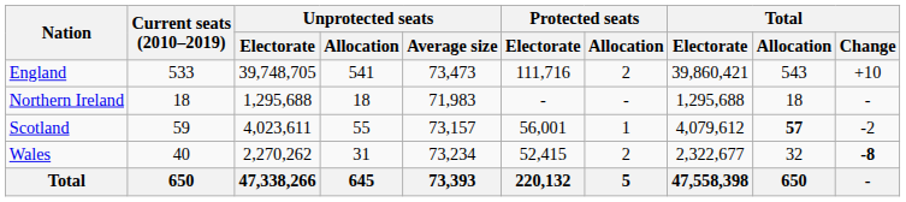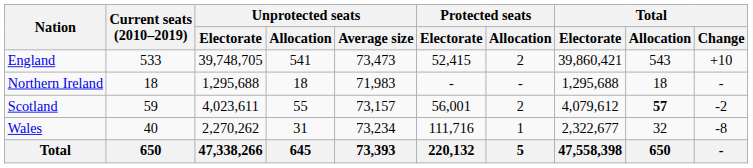 <table class="wikitable sortable">
 <tr>
 <th rowspan="2">Nation</th>
 <th rowspan="2">Current seats<br>(2010–2019)</th>
 <th colspan="3">Unprotected seats</th>
 <th colspan="2">Protected seats</th>
 <th colspan="3">Total</th>
 </tr>
 <tr>
 <th>Electorate</th>
 <th>Allocation</th>
 <th>Average size</th>
 <th>Electorate</th>
 <th>Allocation</th>
 <th>Electorate</th>
 <th>Allocation</th>
 <th>Change</th>
 </tr>
 <tr>
 <td><a href='#'>England</a></td>
 <td align = "center">533</td>
 <td align = "center">39,748,705</td>
 <td align = "center">541</td>
 <td align = "center">73,473</td>
-<td align = "center">111,716</td>
+<td align = "center">52,415</td>
 <td align = "center">2</td>
 <td align = "center">39,860,421</td>
 <td align = "center">543</td>
 <td align = "center">+10</td>
 </tr>
 <tr>
 <td><a href='#'>Northern Ireland</a></td>
 <td align = "center">18</td>
 <td align = "center">1,295,688</td>
 <td align = "center">18</td>
 <td align = "center">71,983</td>
 <td align = "center">-</td>
 <td align = "center">-</td>
 <td align = "center">1,295,688</td>
 <td align = "center">18</td>
 <td align = "center">-</td>
 </tr>
 <tr>
 <td><a href='#'>Scotland</a></td>
 <td align = "center">59</td>
 <td align = "center">4,023,611</td>
 <td align = "center">55</td>
 <td align = "center">73,157</td>
 <td align = "center">56,001</td>
-<td align = "center">1</td>
+<td align = "center">2</td>
 <td align = "center">4,079,612</td>
 <td align = "center"><strong>57</strong></td>
 <td align = "center">-2</td>
 </tr>
 <tr>
 <td><a href='#'>Wales</a></td>
 <td align = "center">40</td>
 <td align = "center">2,270,262</td>
 <td align = "center">31</td>
 <td align = "center">73,234</td>
-<td align = "center">52,415</td>
-<td align = "center">2</td>
+<td align = "center">111,716</td>
+<td align = "center">1</td>
 <td align = "center">2,322,677</td>
 <td align = "center">32</td>
-<td align = "center"><strong>-8</strong></td>
+<td align = "center">-8</td>
 </tr>
 <tr>
 <th>Total</th>
 <th>650</th>
 <th>47,338,266</th>
 <th>645</th>
 <th>73,393</th>
 <th>220,132</th>
 <th>5</th>
 <th>47,558,398</th>
 <th>650</th>
 <th>-</th>
 </tr>
 </table>
